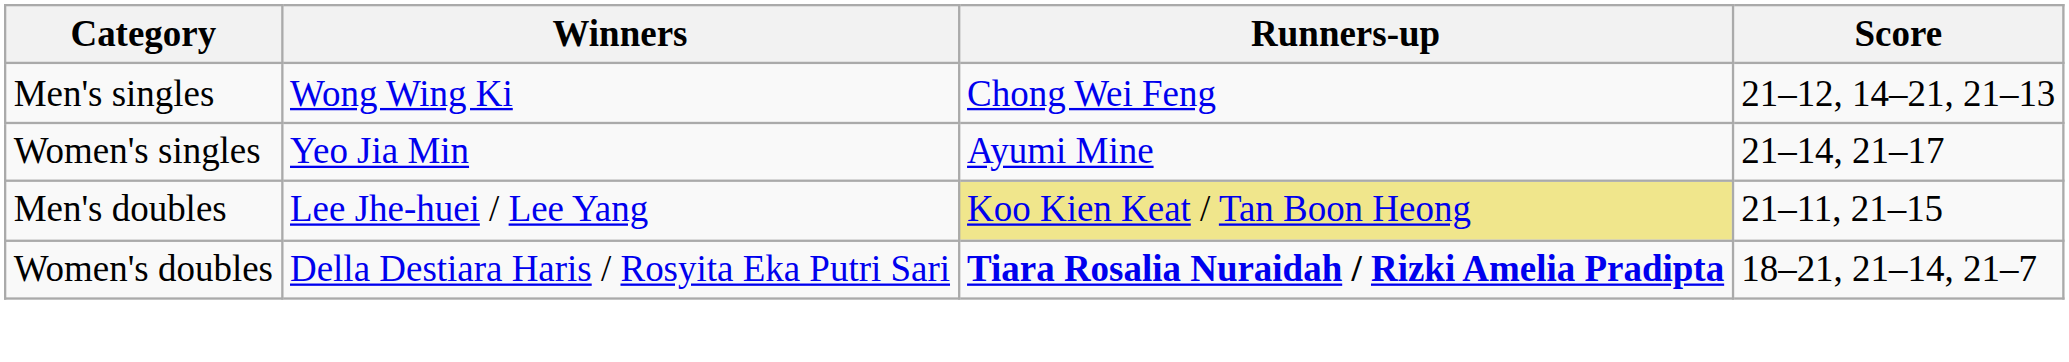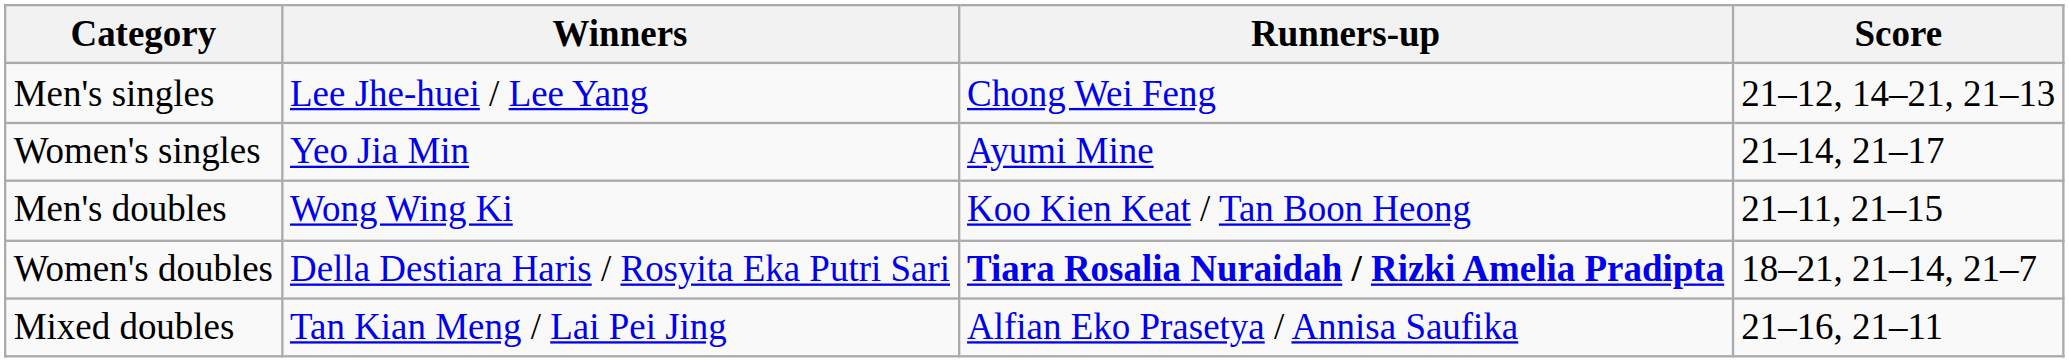 <table class=wikitable style="white-space:nowrap;">
 <tr>
 <th>Category</th>
 <th>Winners</th>
 <th>Runners-up</th>
 <th>Score</th>
 </tr>
 <tr>
 <td>Men's singles</td>
-<td> <a href='#'>Wong Wing Ki</a></td>
+<td> <a href='#'>Lee Jhe-huei</a> / <a href='#'>Lee Yang</a></td>
 <td> <a href='#'>Chong Wei Feng</a></td>
 <td>21–12, 14–21, 21–13</td>
 </tr>
 <tr>
 <td>Women's singles</td>
 <td> <a href='#'>Yeo Jia Min</a></td>
 <td> <a href='#'>Ayumi Mine</a></td>
 <td>21–14, 21–17</td>
 </tr>
 <tr>
 <td>Men's doubles</td>
-<td> <a href='#'>Lee Jhe-huei</a> / <a href='#'>Lee Yang</a></td>
-<td style="background: khaki;"> <a href='#'>Koo Kien Keat</a> / <a href='#'>Tan Boon Heong</a></td>
+<td> <a href='#'>Wong Wing Ki</a></td>
+<td> <a href='#'>Koo Kien Keat</a> / <a href='#'>Tan Boon Heong</a></td>
 <td>21–11, 21–15</td>
 </tr>
 <tr>
 <td>Women's doubles</td>
 <td> <a href='#'>Della Destiara Haris</a> / <a href='#'>Rosyita Eka Putri Sari</a></td>
 <td><strong> <a href='#'>Tiara Rosalia Nuraidah</a> / <a href='#'>Rizki Amelia Pradipta</a></strong></td>
 <td>18–21, 21–14, 21–7</td>
 </tr>
+<tr>
+<td>Mixed doubles</td>
+<td> <a href='#'>Tan Kian Meng</a> / <a href='#'>Lai Pei Jing</a></td>
+<td> <a href='#'>Alfian Eko Prasetya</a> / <a href='#'>Annisa Saufika</a></td>
+<td>21–16, 21–11</td>
+</tr>
 </table>
